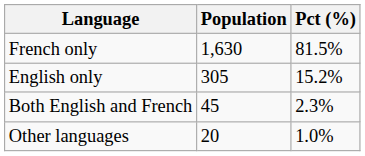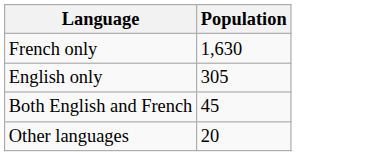 <table class="wikitable">
 <tr>
 <th>Language</th>
 <th>Population</th>
-<th>Pct (%)</th>
 </tr>
 <tr>
 <td>French only</td>
 <td>1,630</td>
-<td>81.5%</td>
 </tr>
 <tr>
 <td>English only</td>
 <td>305</td>
-<td>15.2%</td>
 </tr>
 <tr>
 <td>Both English and French</td>
 <td>45</td>
-<td>2.3%</td>
 </tr>
 <tr>
 <td>Other languages</td>
 <td>20</td>
-<td>1.0%</td>
 </tr>
 </table>
